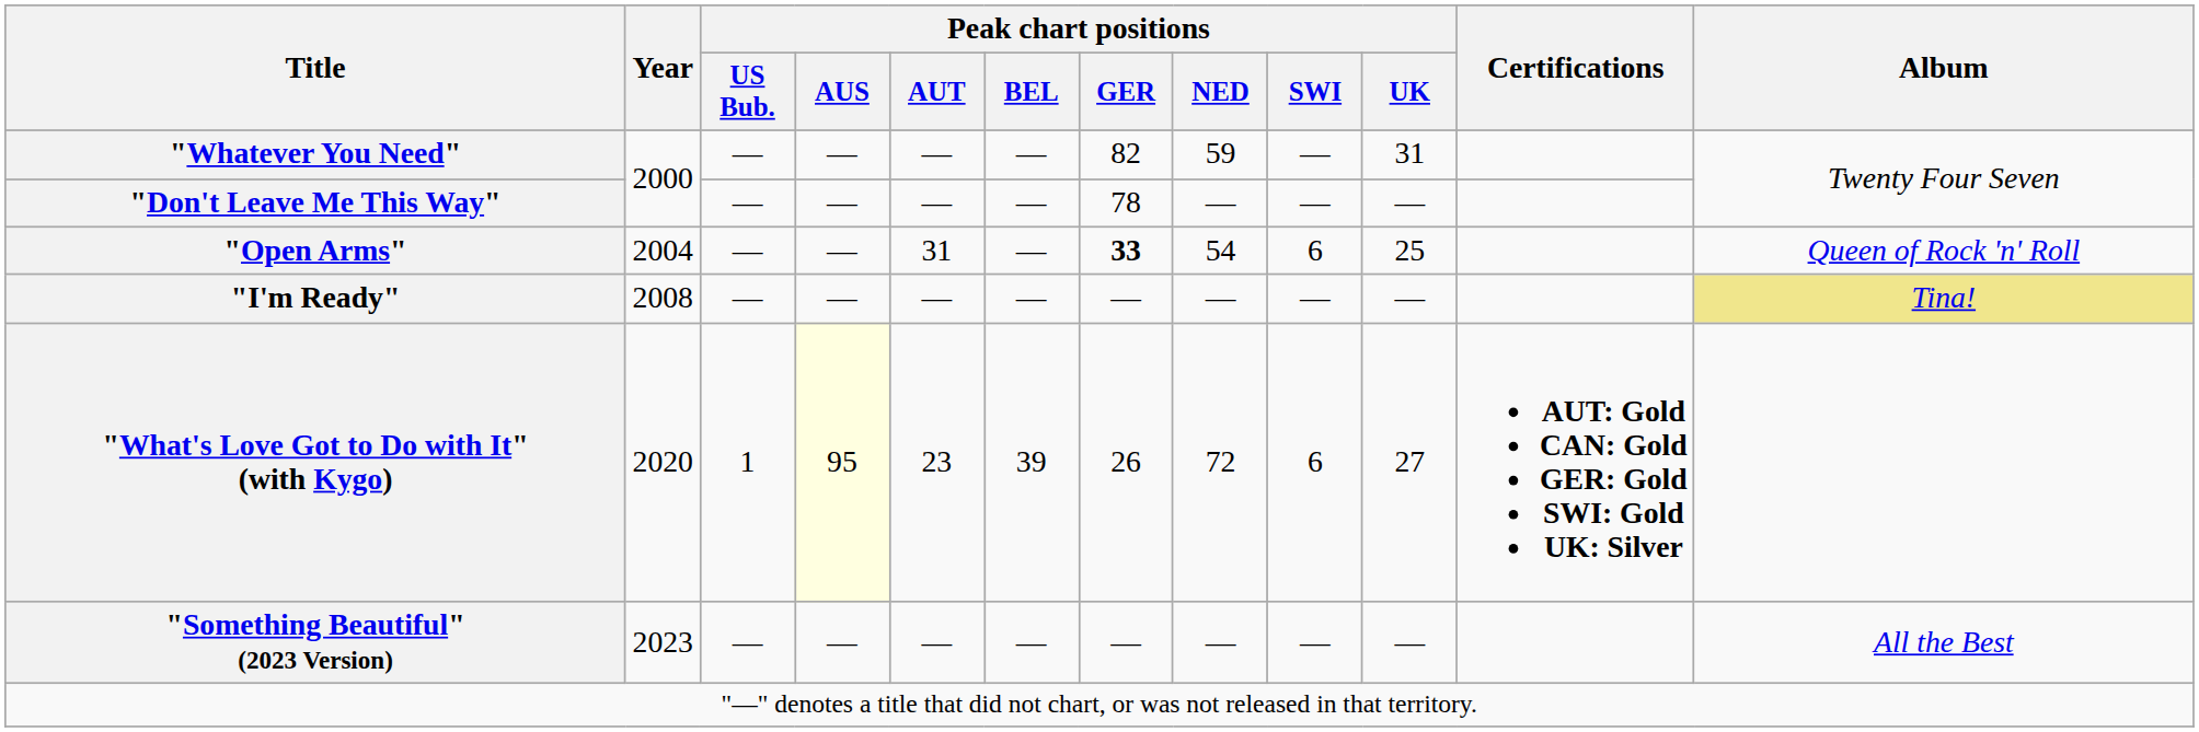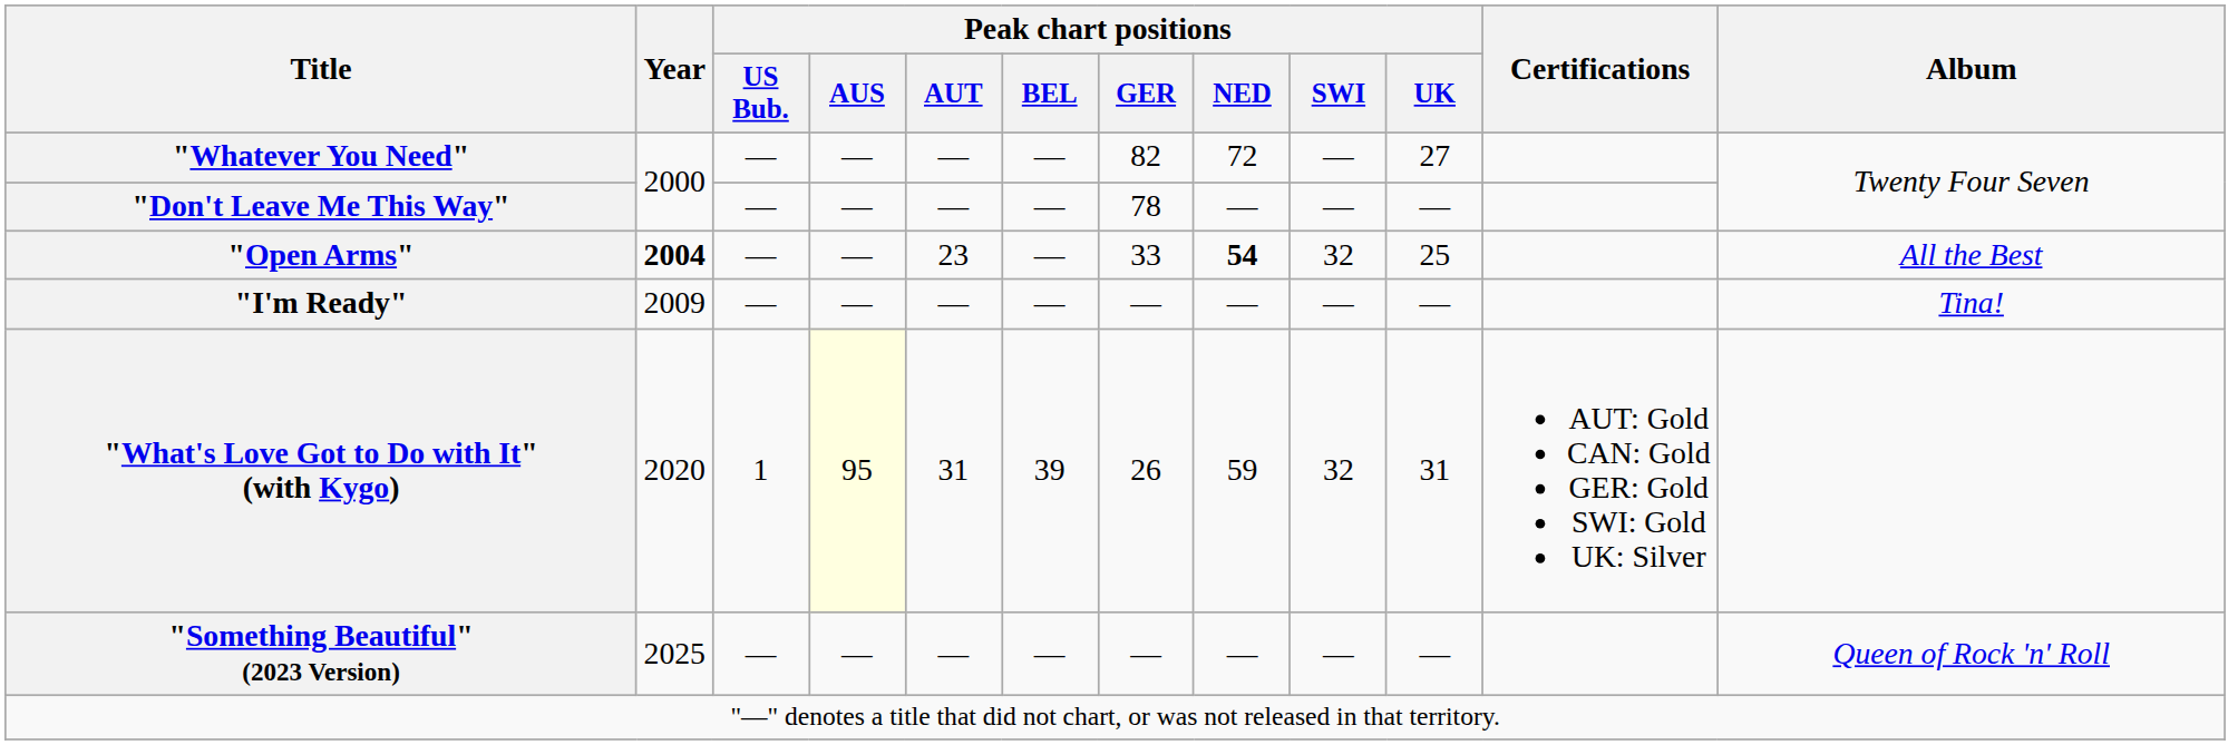 <table class="wikitable plainrowheaders" style="text-align:center;">
 <tr>
 <th scope="col" rowspan="2" style="width:20em;">Title</th>
 <th scope="col" rowspan="2">Year</th>
 <th scope="col" colspan="8">Peak chart positions</th>
 <th scope="col" rowspan="2">Certifications</th>
 <th scope="col" rowspan="2" style="width:16em;">Album</th>
 </tr>
 <tr>
 <th scope="col" style="width:3em;font-size:90%;"><a href='#'>US Bub.</a><br></th>
 <th scope="col" style="width:3em;font-size:90%;"><a href='#'>AUS</a><br></th>
 <th scope="col" style="width:3em;font-size:90%;"><a href='#'>AUT</a><br></th>
 <th scope="col" style="width:3em;font-size:90%;"><a href='#'>BEL</a><br></th>
 <th scope="col" style="width:3em;font-size:90%;"><a href='#'>GER</a><br></th>
 <th scope="col" style="width:3em;font-size:90%;"><a href='#'>NED</a><br></th>
 <th scope="col" style="width:3em;font-size:90%;"><a href='#'>SWI</a><br></th>
 <th scope="col" style="width:3em;font-size:90%;"><a href='#'>UK</a><br></th>
 </tr>
 <tr>
 <th scope="row">"<a href='#'>Whatever You Need</a>"</th>
 <td rowspan="2">2000</td>
 <td>—</td>
 <td>—</td>
 <td>—</td>
 <td>—</td>
 <td>82</td>
-<td>59</td>
+<td>72</td>
 <td>—</td>
-<td>31</td>
+<td>27</td>
 <td></td>
 <td rowspan="2"><em>Twenty Four Seven</em></td>
 </tr>
 <tr>
 <th scope="row">"<a href='#'>Don't Leave Me This Way</a>"</th>
 <td>—</td>
 <td>—</td>
 <td>—</td>
 <td>—</td>
 <td>78</td>
 <td>—</td>
 <td>—</td>
 <td>—</td>
 <td></td>
 </tr>
 <tr>
 <th scope="row">"<a href='#'>Open Arms</a>"</th>
-<td>2004</td>
+<td><strong>2004</strong></td>
 <td>—</td>
 <td>—</td>
-<td>31</td>
+<td>23</td>
 <td>—</td>
-<td><strong>33</strong></td>
-<td>54</td>
-<td>6</td>
+<td>33</td>
+<td><strong>54</strong></td>
+<td>32</td>
 <td>25</td>
 <td></td>
-<td rowspan="1"><em><a href='#'>Queen of Rock 'n' Roll</a></em></td>
+<td><em><a href='#'>All the Best</a></em></td>
 </tr>
 <tr>
 <th scope="row">"I'm Ready"</th>
-<td>2008</td>
+<td>2009</td>
 <td>—</td>
 <td>—</td>
 <td>—</td>
 <td>—</td>
 <td>—</td>
 <td>—</td>
 <td>—</td>
 <td>—</td>
 <td></td>
-<td style="background: khaki;"><em><a href='#'>Tina!</a></em></td>
+<td><em><a href='#'>Tina!</a></em></td>
 </tr>
 <tr>
 <th scope="row">"<a href='#'>What's Love Got to Do with It</a>"<br><span>(with <a href='#'>Kygo</a>)</span></th>
 <td>2020</td>
 <td>1</td>
 <td style="background: lightyellow;">95</td>
-<td>23</td>
+<td>31</td>
 <td>39</td>
 <td>26</td>
-<td>72</td>
-<td>6</td>
-<td>27</td>
-<td><strong><br><ul><li>AUT: Gold</li><li>CAN: Gold</li><li>GER: Gold</li><li>SWI: Gold</li><li>UK: Silver</li></ul></strong></td>
+<td>59</td>
+<td>32</td>
+<td>31</td>
+<td><br><ul><li>AUT: Gold</li><li>CAN: Gold</li><li>GER: Gold</li><li>SWI: Gold</li><li>UK: Silver</li></ul></td>
 <td></td>
 </tr>
 <tr>
 <th scope="row">"<a href='#'>Something Beautiful</a>"<br><small>(2023 Version)</small><br></th>
-<td rowspan="1">2023</td>
+<td rowspan="1">2025</td>
 <td>—</td>
 <td>—</td>
 <td>—</td>
 <td>—</td>
 <td>—</td>
 <td>—</td>
 <td>—</td>
 <td>—</td>
 <td></td>
-<td><em><a href='#'>All the Best</a></em></td>
+<td rowspan="1"><em><a href='#'>Queen of Rock 'n' Roll</a></em></td>
 </tr>
 <tr>
 <td colspan="15" style="font-size:85%">"—" denotes a title that did not chart, or was not released in that territory.</td>
 </tr>
 </table>
